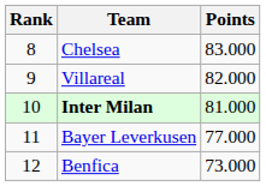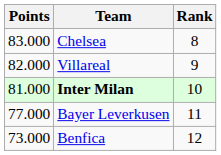 <table class="wikitable" style="text-align: center;">
 <tr>
+<th>Points</th>
+<th>Team</th>
 <th>Rank</th>
-<th>Team</th>
-<th>Points</th>
 </tr>
 <tr>
+<td>83.000</td>
+<td align=left> <a href='#'>Chelsea</a></td>
 <td>8</td>
-<td align=left> <a href='#'>Chelsea</a></td>
-<td>83.000</td>
 </tr>
 <tr>
+<td>82.000</td>
+<td align=left> <a href='#'>Villareal</a></td>
 <td>9</td>
-<td align=left> <a href='#'>Villareal</a></td>
-<td>82.000</td>
 </tr>
 <tr bgcolor="#ddffdd">
+<td>81.000</td>
+<td align=left> <strong>Inter Milan</strong></td>
 <td>10</td>
-<td align=left> <strong>Inter Milan</strong></td>
-<td>81.000</td>
 </tr>
 <tr>
+<td>77.000</td>
+<td align=left> <a href='#'>Bayer Leverkusen</a></td>
 <td>11</td>
-<td align=left> <a href='#'>Bayer Leverkusen</a></td>
-<td>77.000</td>
 </tr>
 <tr>
+<td>73.000</td>
+<td align=left> <a href='#'>Benfica</a></td>
 <td>12</td>
-<td align=left> <a href='#'>Benfica</a></td>
-<td>73.000</td>
 </tr>
 </table>
